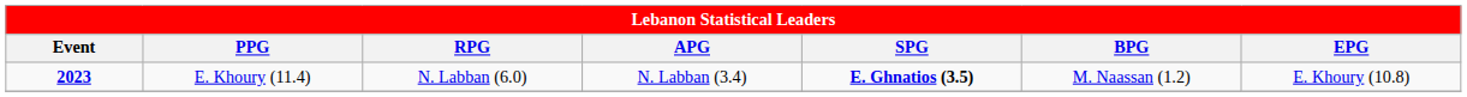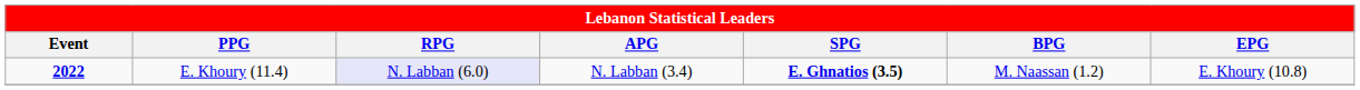 <table class="wikitable" style="clear:both; font-size:88%; text-align: center; width: 95%; margin:1.5em auto;">
 <tr>
 <th colspan=8 style="background:#ff0000; color:#FFFFFF;">Lebanon Statistical Leaders</th>
 </tr>
 <tr>
 <th width="5%">Event</th>
 <th width="8%"><a href='#'>PPG</a></th>
 <th width="8%"><a href='#'>RPG</a></th>
 <th width="8%"><a href='#'>APG</a></th>
 <th width="8%"><a href='#'>SPG</a></th>
 <th width="8%"><a href='#'>BPG</a></th>
 <th width="8%"><a href='#'>EPG</a></th>
 </tr>
 <tr>
-<td><strong> <a href='#'>2023</a></strong></td>
+<td><strong> <a href='#'>2022</a></strong></td>
 <td><a href='#'>E. Khoury</a> (11.4)</td>
-<td><a href='#'>N. Labban</a> (6.0)</td>
+<td style="background: lavender;"><a href='#'>N. Labban</a> (6.0)</td>
 <td><a href='#'>N. Labban</a> (3.4)</td>
 <td><strong><a href='#'>E. Ghnatios</a> (3.5)</strong></td>
 <td><a href='#'>M. Naassan</a> (1.2)</td>
 <td><a href='#'>E. Khoury</a> (10.8)</td>
 </tr>
 <tr>
 </tr>
 </table>
